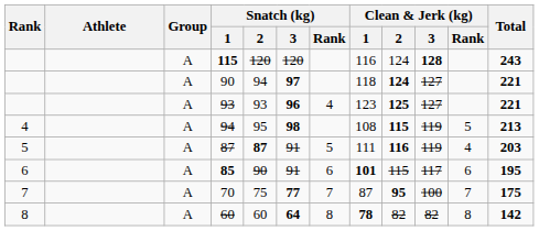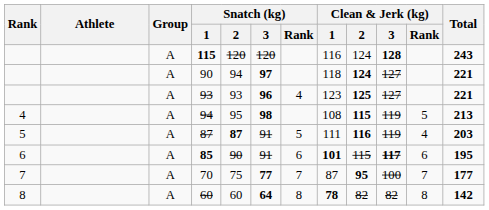 <table class = "wikitable" style="text-align:center;">
 <tr>
 <th rowspan=2 width=40>Rank</th>
 <th rowspan=2 width=250>Athlete</th>
 <th rowspan=2 width=50>Group</th>
 <th colspan=4>Snatch (kg)</th>
 <th colspan=4>Clean & Jerk (kg)</th>
 <th rowspan=2 width=60>Total</th>
 </tr>
 <tr>
 <th width=40>1</th>
 <th width=40>2</th>
 <th width=40>3</th>
 <th width=40>Rank</th>
 <th width=40>1</th>
 <th width=40>2</th>
 <th width=40>3</th>
 <th width=40>Rank</th>
 </tr>
 <tr>
 <td></td>
 <td align=left></td>
 <td>A</td>
 <td><strong>115</strong></td>
 <td><s>120</s></td>
 <td><s>120</s></td>
 <td></td>
 <td>116</td>
 <td>124</td>
 <td><strong>128</strong></td>
 <td></td>
 <td><strong>243</strong></td>
 </tr>
 <tr>
 <td></td>
 <td align=left></td>
 <td>A</td>
 <td>90</td>
 <td>94</td>
 <td><strong>97</strong></td>
 <td></td>
 <td>118</td>
 <td><strong>124</strong></td>
 <td><s>127</s></td>
 <td></td>
 <td><strong>221</strong></td>
 </tr>
 <tr>
 <td></td>
 <td align=left></td>
 <td>A</td>
 <td><s>93</s></td>
 <td>93</td>
 <td><strong>96</strong></td>
 <td>4</td>
 <td>123</td>
 <td><strong>125</strong></td>
 <td><s>127</s></td>
 <td></td>
 <td><strong>221</strong></td>
 </tr>
 <tr>
 <td>4</td>
 <td align=left></td>
 <td>A</td>
 <td><s>94</s></td>
 <td>95</td>
 <td><strong>98</strong></td>
 <td></td>
 <td>108</td>
 <td><strong>115</strong></td>
 <td><s>119</s></td>
 <td>5</td>
 <td><strong>213</strong></td>
 </tr>
 <tr>
 <td>5</td>
 <td align=left></td>
 <td>A</td>
 <td><s>87</s></td>
 <td><strong>87</strong></td>
 <td><s>91</s></td>
 <td>5</td>
 <td>111</td>
 <td><strong>116</strong></td>
 <td><s>119</s></td>
 <td>4</td>
 <td><strong>203</strong></td>
 </tr>
 <tr>
 <td>6</td>
 <td align=left></td>
 <td>A</td>
 <td><strong>85</strong></td>
 <td><s>90</s></td>
 <td><s>91</s></td>
 <td>6</td>
 <td><strong>101</strong></td>
 <td><s>115</s></td>
-<td><s>117</s></td>
+<td><strong><s>117</s></strong></td>
 <td>6</td>
 <td><strong>195</strong></td>
 </tr>
 <tr>
 <td>7</td>
 <td align=left></td>
 <td>A</td>
 <td>70</td>
 <td>75</td>
 <td><strong>77</strong></td>
 <td>7</td>
 <td>87</td>
 <td><strong>95</strong></td>
 <td><s>100</s></td>
 <td>7</td>
-<td><strong>175</strong></td>
+<td><strong>177</strong></td>
 </tr>
 <tr>
 <td>8</td>
 <td align=left></td>
 <td>A</td>
 <td><s>60</s></td>
 <td>60</td>
 <td><strong>64</strong></td>
 <td>8</td>
 <td><strong>78</strong></td>
 <td><s>82</s></td>
 <td><s>82</s></td>
 <td>8</td>
 <td><strong>142</strong></td>
 </tr>
 </table>
